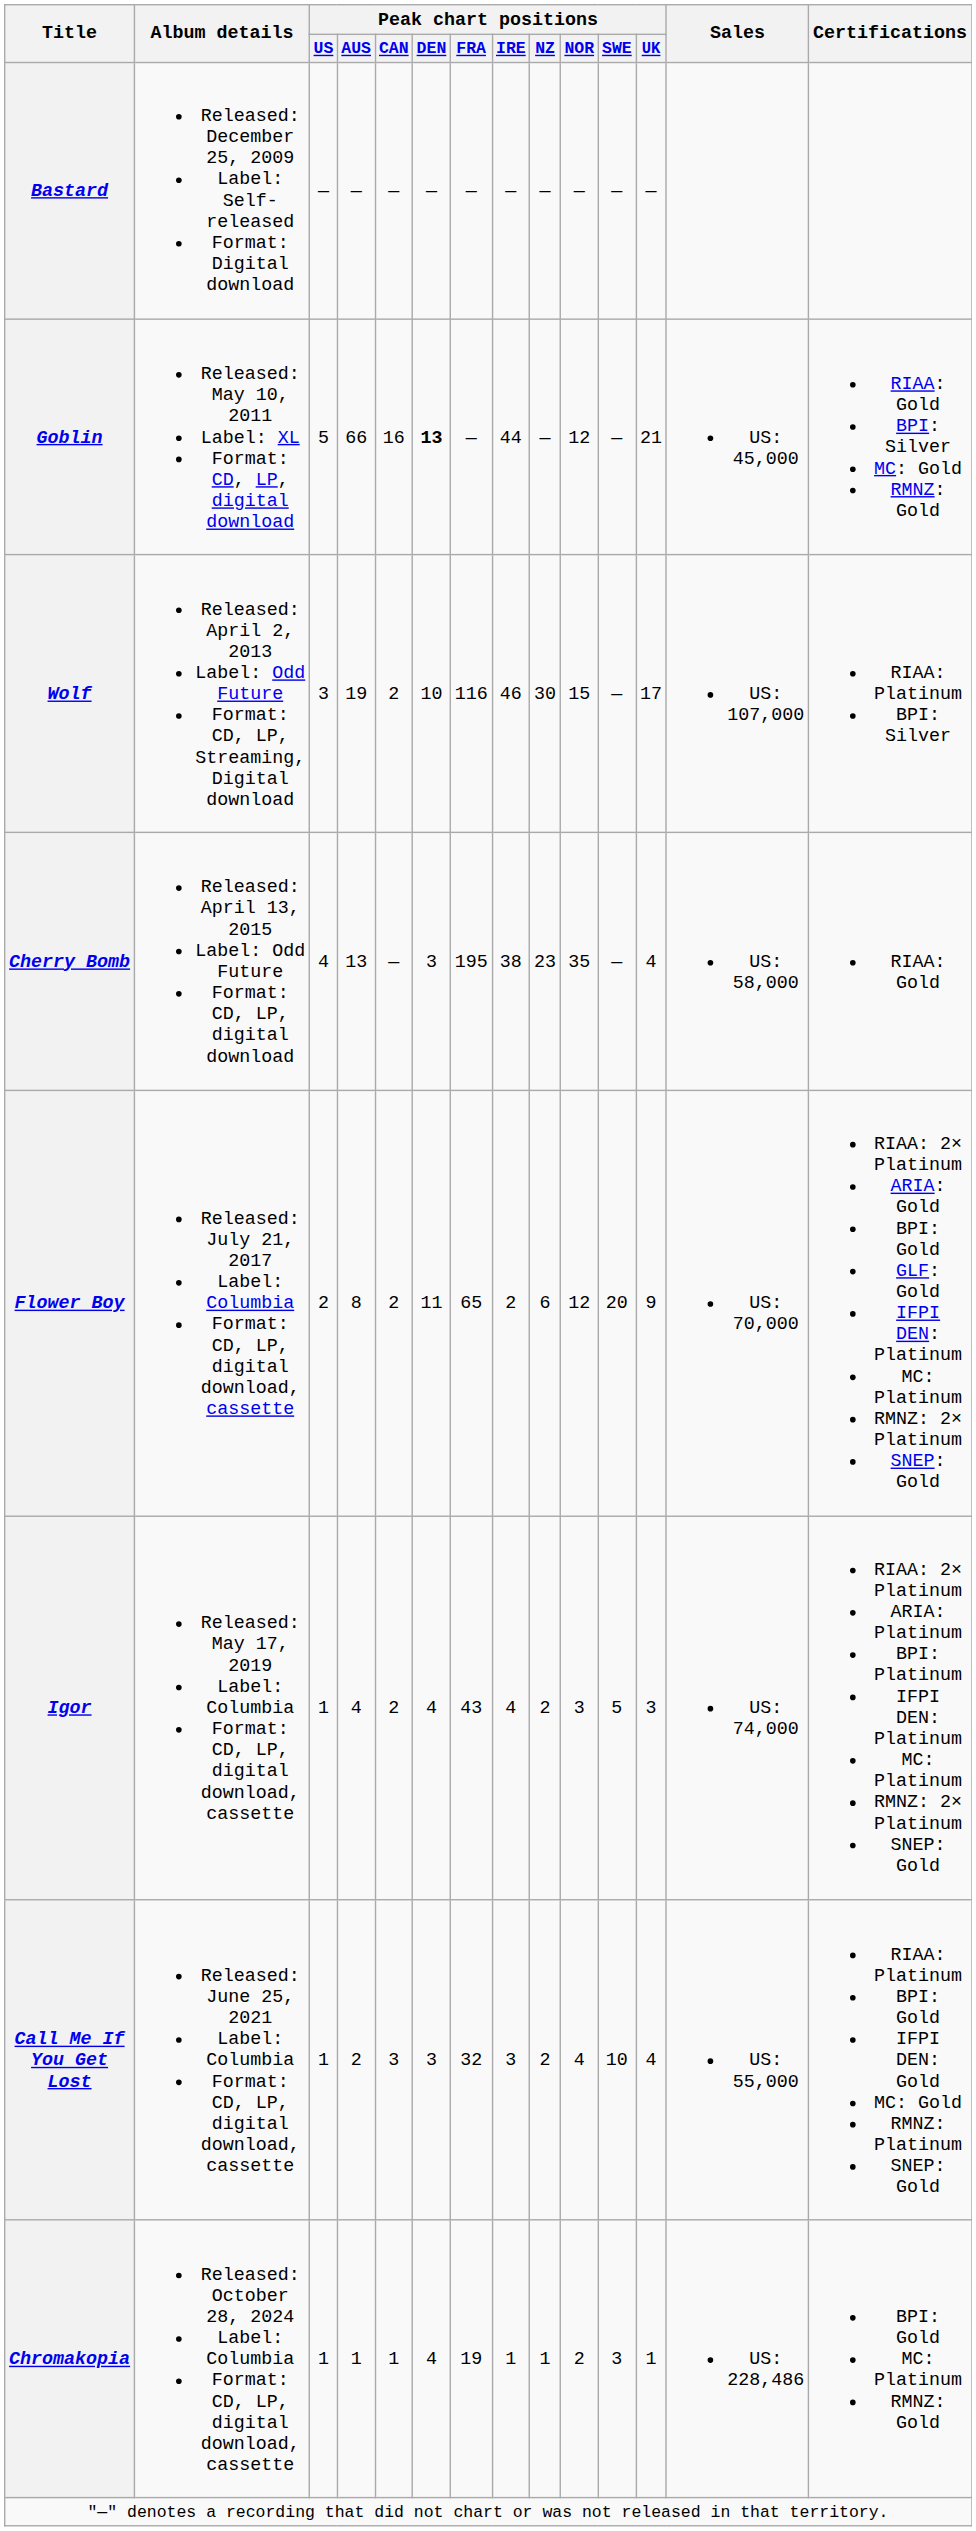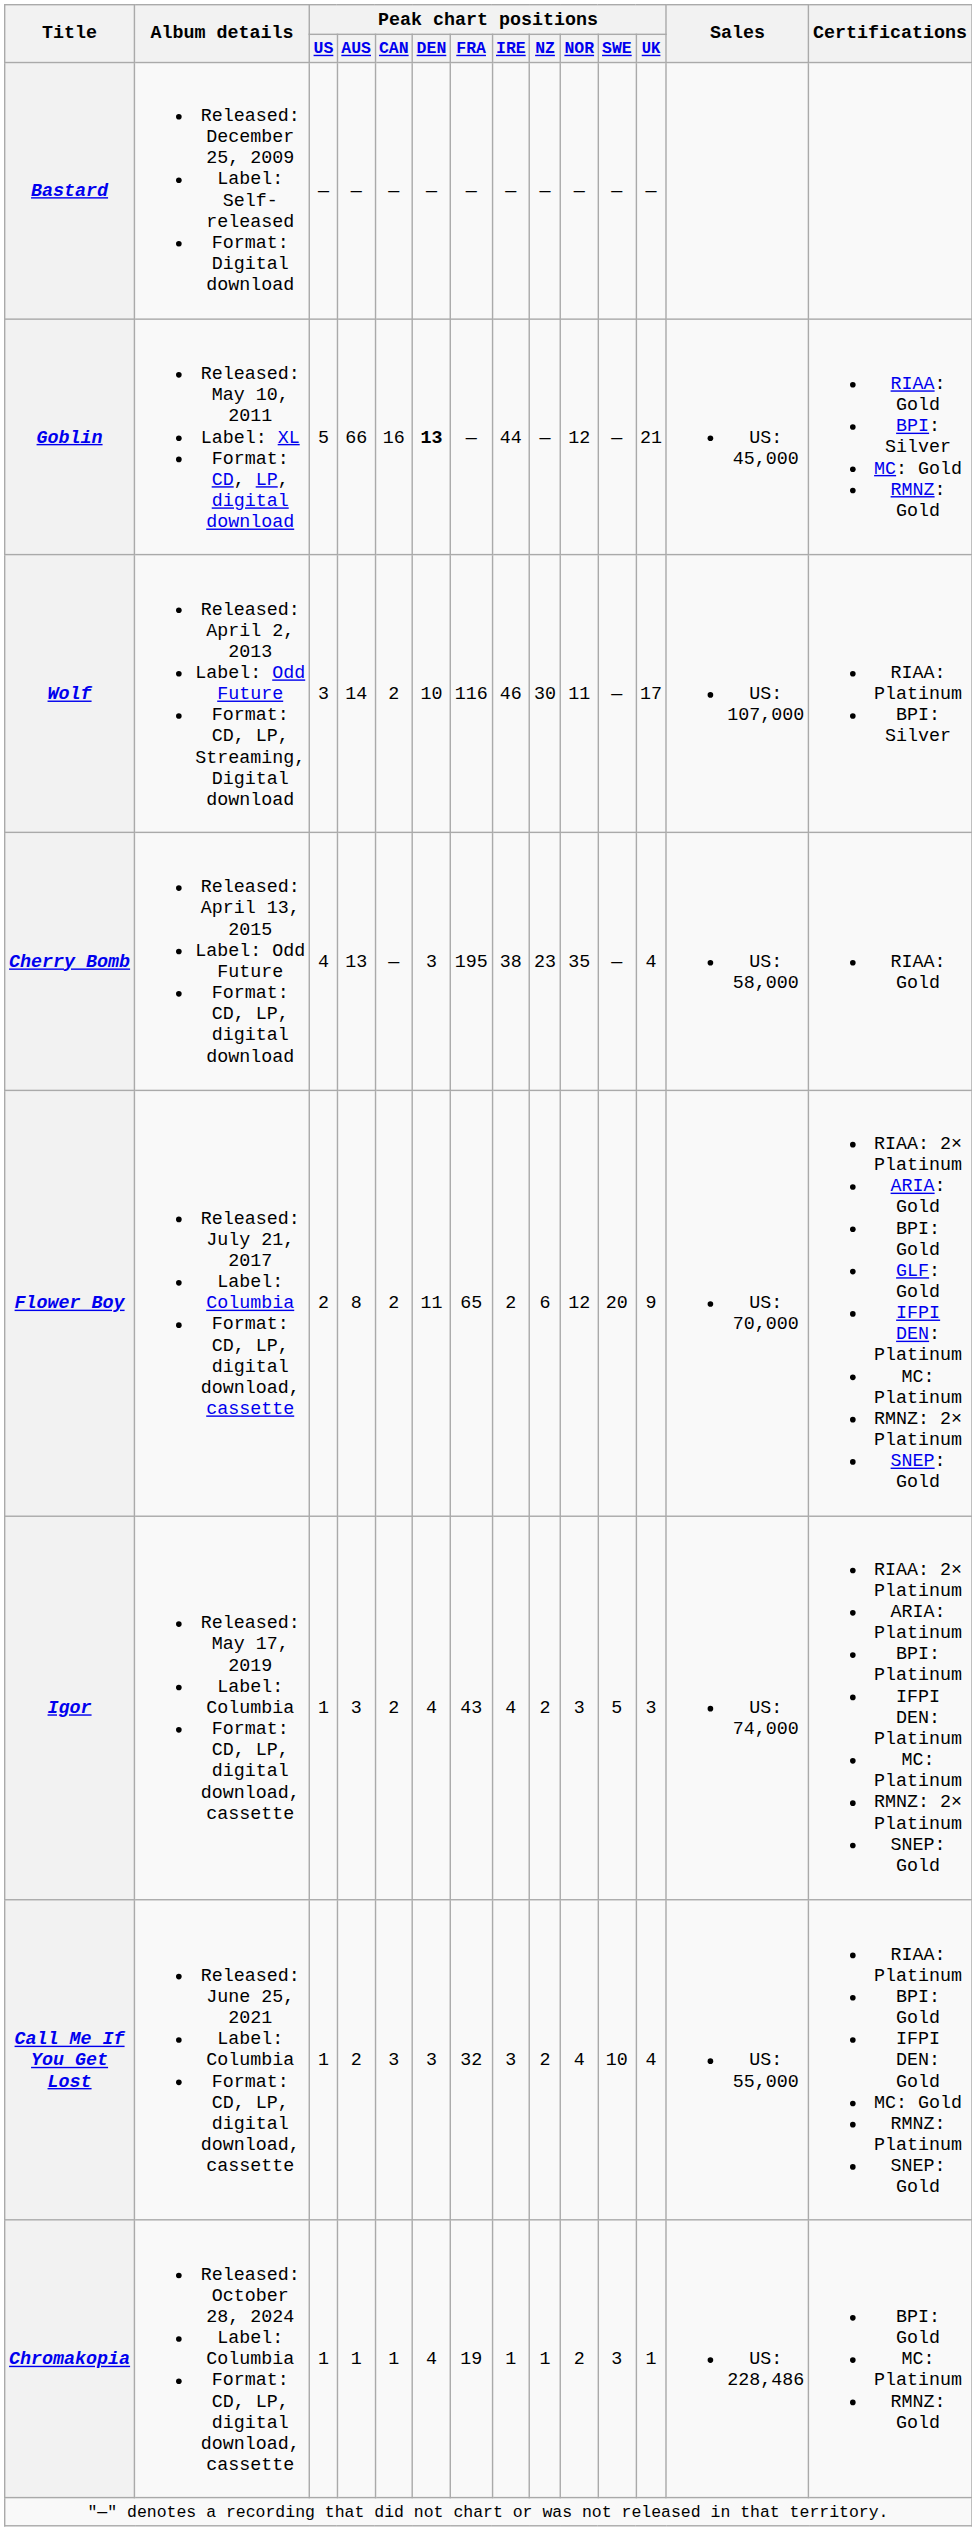 <table class="wikitable plainrowheaders" style="text-align:center;">
 <tr>
 <th scope="col" rowspan="2" style="width:8em;">Title</th>
 <th scope="col" rowspan="2" style="width:20em;">Album details</th>
 <th scope="col" colspan="10">Peak chart positions</th>
 <th scope="col" rowspan="2" style="width:11em;">Sales</th>
 <th scope="col" rowspan="2">Certifications</th>
 </tr>
 <tr>
 <th scope="col" style="width:2.5em;font-size:90%;"><a href='#'>US</a><br></th>
 <th scope="col" style="width:2.5em;font-size:90%;"><a href='#'>AUS</a><br></th>
 <th scope="col" style="width:2.5em;font-size:90%;"><a href='#'>CAN</a><br></th>
 <th scope="col" style="width:2.5em;font-size:90%;"><a href='#'>DEN</a><br></th>
 <th scope="col" style="width:2.5em;font-size:90%;"><a href='#'>FRA</a><br></th>
 <th scope="col" style="width:2.5em;font-size:90%;"><a href='#'>IRE</a><br></th>
 <th scope="col" style="width:2.5em;font-size:90%;"><a href='#'>NZ</a><br></th>
 <th scope="col" style="width:2.5em;font-size:90%;"><a href='#'>NOR</a><br></th>
 <th scope="col" style="width:2.5em;font-size:90%;"><a href='#'>SWE</a><br></th>
 <th scope="col" style="width:2.5em;font-size:85%;"><a href='#'>UK</a><br></th>
 </tr>
 <tr>
 <th scope="row"><em><a href='#'>Bastard</a></em></th>
 <td><br><ul><li>Released: December 25, 2009</li><li>Label: Self-released</li><li>Format: Digital download</li></ul></td>
 <td>—</td>
 <td>—</td>
 <td>—</td>
 <td>—</td>
 <td>—</td>
 <td>—</td>
 <td>—</td>
 <td>—</td>
 <td>—</td>
 <td>—</td>
 <td></td>
 <td></td>
 </tr>
 <tr>
 <th scope="row"><em><a href='#'>Goblin</a></em></th>
 <td><br><ul><li>Released: May 10, 2011</li><li>Label: <a href='#'>XL</a></li><li>Format: <a href='#'>CD</a>, <a href='#'>LP</a>, <a href='#'>digital download</a></li></ul></td>
 <td>5</td>
 <td>66</td>
 <td>16</td>
 <td><strong>13</strong></td>
 <td>—</td>
 <td>44</td>
 <td>—</td>
 <td>12</td>
 <td>—</td>
 <td>21</td>
 <td><br><ul><li>US: 45,000</li></ul></td>
 <td><br><ul><li><a href='#'>RIAA</a>: Gold</li><li><a href='#'>BPI</a>: Silver</li><li><a href='#'>MC</a>: Gold</li><li><a href='#'>RMNZ</a>: Gold</li></ul></td>
 </tr>
 <tr>
 <th scope="row"><em><a href='#'>Wolf</a></em></th>
 <td><br><ul><li>Released: April 2, 2013</li><li>Label: <a href='#'>Odd Future</a></li><li>Format: CD, LP, Streaming, Digital download</li></ul></td>
 <td>3</td>
-<td>19</td>
+<td>14</td>
 <td>2</td>
 <td>10</td>
 <td>116</td>
 <td>46</td>
 <td>30</td>
-<td>15</td>
+<td>11</td>
 <td>—</td>
 <td>17</td>
 <td><br><ul><li>US: 107,000</li></ul></td>
 <td><br><ul><li>RIAA: Platinum</li><li>BPI: Silver</li></ul></td>
 </tr>
 <tr>
 <th scope="row"><em><a href='#'>Cherry Bomb</a></em></th>
 <td><br><ul><li>Released: April 13, 2015</li><li>Label: Odd Future</li><li>Format: CD, LP, digital download</li></ul></td>
 <td>4</td>
 <td>13</td>
 <td>—</td>
 <td>3</td>
 <td>195</td>
 <td>38</td>
 <td>23</td>
 <td>35</td>
 <td>—</td>
 <td>4</td>
 <td><br><ul><li>US: 58,000</li></ul></td>
 <td><br><ul><li>RIAA: Gold</li></ul></td>
 </tr>
 <tr>
 <th scope="row"><em><a href='#'>Flower Boy</a></em></th>
 <td><br><ul><li>Released: July 21, 2017</li><li>Label: <a href='#'>Columbia</a></li><li>Format: CD, LP, digital download, <a href='#'>cassette</a></li></ul></td>
 <td>2</td>
 <td>8</td>
 <td>2</td>
 <td>11</td>
 <td>65</td>
 <td>2</td>
 <td>6</td>
 <td>12</td>
 <td>20</td>
 <td>9</td>
 <td><br><ul><li>US: 70,000</li></ul></td>
 <td><br><ul><li>RIAA: 2× Platinum</li><li><a href='#'>ARIA</a>: Gold</li><li>BPI: Gold</li><li><a href='#'>GLF</a>: Gold</li><li><a href='#'>IFPI DEN</a>: Platinum</li><li>MC: Platinum</li><li>RMNZ: 2× Platinum</li><li><a href='#'>SNEP</a>: Gold</li></ul></td>
 </tr>
 <tr>
 <th scope="row"><em><a href='#'>Igor</a></em></th>
 <td><br><ul><li>Released: May 17, 2019</li><li>Label: Columbia</li><li>Format: CD, LP, digital download, cassette</li></ul></td>
 <td>1</td>
-<td>4</td>
+<td>3</td>
 <td>2</td>
 <td>4</td>
 <td>43</td>
 <td>4</td>
 <td>2</td>
 <td>3</td>
 <td>5</td>
 <td>3</td>
 <td><br><ul><li>US: 74,000</li></ul></td>
 <td><br><ul><li>RIAA: 2× Platinum</li><li>ARIA: Platinum</li><li>BPI: Platinum</li><li>IFPI DEN: Platinum</li><li>MC: Platinum</li><li>RMNZ: 2× Platinum</li><li>SNEP: Gold</li></ul></td>
 </tr>
 <tr>
 <th scope="row"><em><a href='#'>Call Me If You Get Lost</a></em></th>
 <td><br><ul><li>Released: June 25, 2021</li><li>Label: Columbia</li><li>Format: CD, LP, digital download, cassette</li></ul></td>
 <td>1</td>
 <td>2</td>
 <td>3</td>
 <td>3</td>
 <td>32</td>
 <td>3</td>
 <td>2</td>
 <td>4</td>
 <td>10</td>
 <td>4</td>
 <td><br><ul><li>US: 55,000</li></ul></td>
 <td><br><ul><li>RIAA: Platinum</li><li>BPI: Gold</li><li>IFPI DEN: Gold</li><li>MC: Gold</li><li>RMNZ: Platinum</li><li>SNEP: Gold</li></ul></td>
 </tr>
 <tr>
 <th scope="row"><em><a href='#'>Chromakopia</a></em></th>
 <td><br><ul><li>Released: October 28, 2024</li><li>Label: Columbia</li><li>Format: CD, LP, digital download, cassette</li></ul></td>
 <td>1</td>
 <td>1<br></td>
 <td>1</td>
 <td>4<br></td>
 <td>19<br></td>
 <td>1<br></td>
 <td>1<br></td>
 <td>2<br></td>
 <td>3<br></td>
 <td>1</td>
 <td><br><ul><li>US: 228,486 </li></ul></td>
 <td><br><ul><li>BPI: Gold</li><li>MC: Platinum</li><li>RMNZ: Gold</li></ul></td>
 </tr>
 <tr>
 <td colspan="22" style="font-size:90%">"—" denotes a recording that did not chart or was not released in that territory.</td>
 </tr>
 </table>
